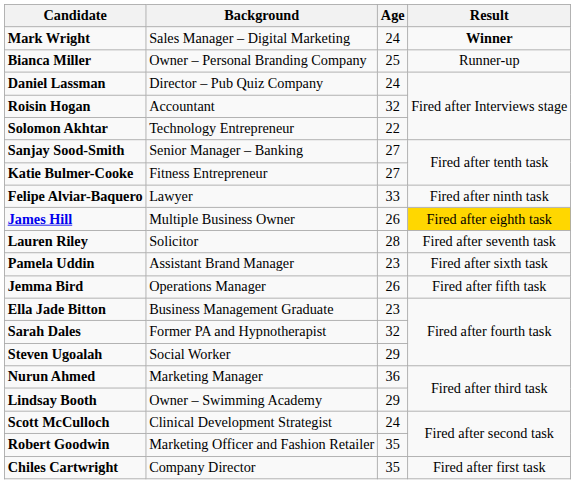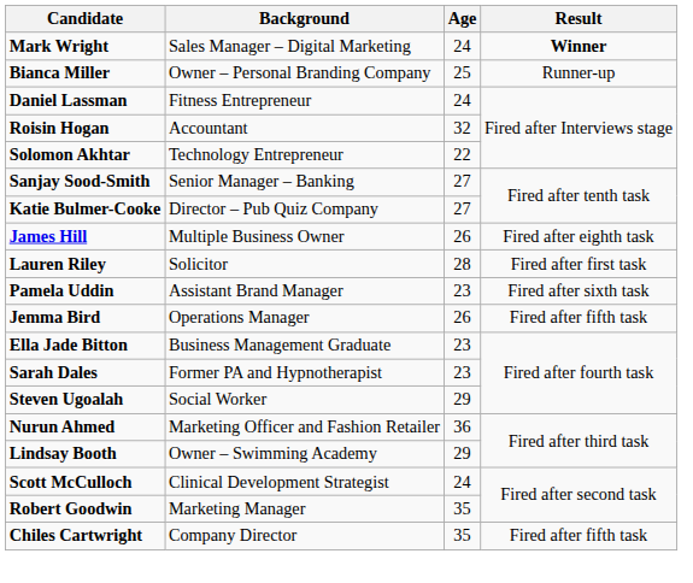 <table class="wikitable sortable">
 <tr>
 <th>Candidate</th>
 <th>Background</th>
 <th>Age</th>
 <th>Result</th>
 </tr>
 <tr>
 <td><strong>Mark Wright</strong></td>
 <td>Sales Manager – Digital Marketing</td>
 <td style="text-align:center">24</td>
 <td style="text-align:center;"><strong>Winner</strong></td>
 </tr>
 <tr>
 <td><strong>Bianca Miller</strong></td>
 <td>Owner – Personal Branding Company</td>
 <td style="text-align:center">25</td>
 <td style="text-align:center;">Runner-up</td>
 </tr>
 <tr>
 <td><strong>Daniel Lassman</strong></td>
-<td>Director – Pub Quiz Company</td>
+<td>Fitness Entrepreneur</td>
 <td style="text-align:center">24</td>
 <td style="text-align:center" rowspan="3">Fired after Interviews stage</td>
 </tr>
 <tr>
 <td><strong>Roisin Hogan</strong></td>
 <td>Accountant</td>
 <td style="text-align:center">32</td>
 </tr>
 <tr>
 <td><strong>Solomon Akhtar</strong></td>
 <td>Technology Entrepreneur</td>
 <td style="text-align:center">22</td>
 </tr>
 <tr>
 <td><strong>Sanjay Sood-Smith</strong></td>
 <td>Senior Manager – Banking</td>
 <td style="text-align:center">27</td>
 <td style="text-align:center" rowspan="2">Fired after tenth task</td>
 </tr>
 <tr>
 <td><strong>Katie Bulmer-Cooke</strong></td>
-<td>Fitness Entrepreneur</td>
+<td>Director – Pub Quiz Company</td>
 <td style="text-align:center">27</td>
-</tr>
-<tr>
-<td><strong>Felipe Alviar-Baquero</strong></td>
-<td>Lawyer</td>
-<td style="text-align:center">33</td>
-<td style="text-align:center;">Fired after ninth task</td>
 </tr>
 <tr>
 <td><strong><a href='#'>James Hill</a></strong></td>
 <td>Multiple Business Owner</td>
 <td style="text-align:center">26</td>
-<td style="background: gold; text-align:center;">Fired after eighth task</td>
+<td style="text-align:center;">Fired after eighth task</td>
 </tr>
 <tr>
 <td><strong>Lauren Riley</strong></td>
 <td>Solicitor</td>
 <td style="text-align:center">28</td>
-<td style="text-align:center;">Fired after seventh task</td>
+<td style="text-align:center;">Fired after first task</td>
 </tr>
 <tr>
 <td><strong>Pamela Uddin</strong></td>
 <td>Assistant Brand Manager</td>
 <td style="text-align:center">23</td>
 <td style="text-align:center;">Fired after sixth task</td>
 </tr>
 <tr>
 <td><strong>Jemma Bird</strong></td>
 <td>Operations Manager</td>
 <td style="text-align:center">26</td>
 <td style="text-align:center;">Fired after fifth task</td>
 </tr>
 <tr>
 <td><strong>Ella Jade Bitton</strong></td>
 <td>Business Management Graduate</td>
 <td style="text-align:center">23</td>
 <td style="text-align:center" rowspan="3">Fired after fourth task</td>
 </tr>
 <tr>
 <td><strong>Sarah Dales</strong></td>
 <td>Former PA and Hypnotherapist</td>
-<td style="text-align:center">32</td>
+<td style="text-align:center">23</td>
 </tr>
 <tr>
 <td><strong>Steven Ugoalah</strong></td>
 <td>Social Worker</td>
 <td style="text-align:center">29</td>
 </tr>
 <tr>
 <td><strong>Nurun Ahmed</strong></td>
-<td>Marketing Manager</td>
+<td>Marketing Officer and Fashion Retailer</td>
 <td style="text-align:center">36</td>
 <td style="text-align:center" rowspan="2">Fired after third task</td>
 </tr>
 <tr>
 <td><strong>Lindsay Booth</strong></td>
 <td>Owner – Swimming Academy</td>
 <td style="text-align:center">29</td>
 </tr>
 <tr>
 <td><strong>Scott McCulloch</strong></td>
 <td>Clinical Development Strategist</td>
 <td style="text-align:center">24</td>
 <td style="text-align:center" rowspan="2">Fired after second task</td>
 </tr>
 <tr>
 <td><strong>Robert Goodwin</strong></td>
-<td>Marketing Officer and Fashion Retailer</td>
+<td>Marketing Manager</td>
 <td style="text-align:center">35</td>
 </tr>
 <tr>
 <td><strong>Chiles Cartwright</strong></td>
 <td>Company Director</td>
 <td style="text-align:center">35</td>
-<td style="text-align:center;">Fired after first task</td>
+<td style="text-align:center;">Fired after fifth task</td>
 </tr>
 </table>
